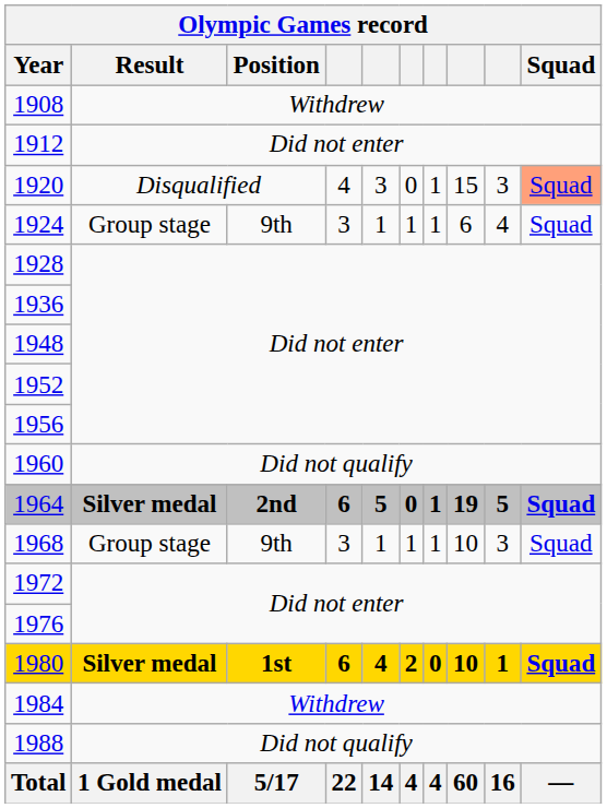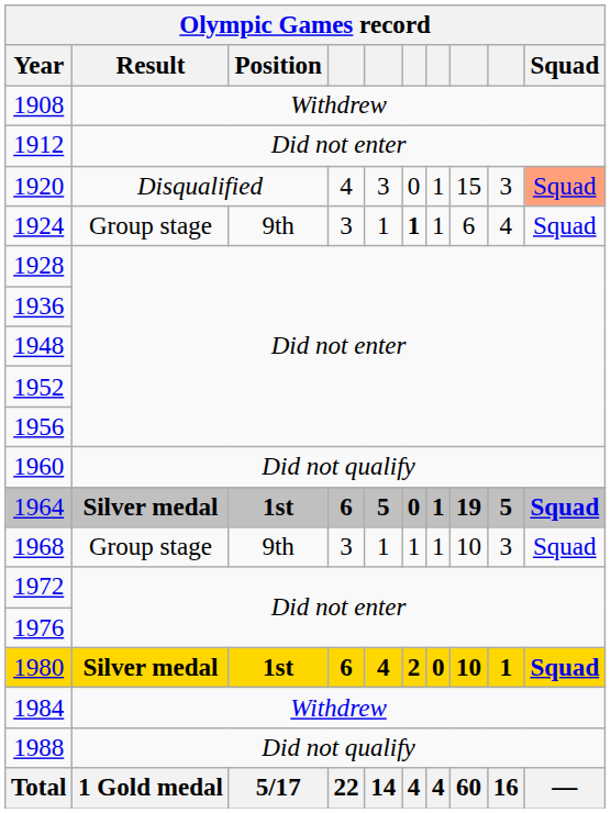 <table class="wikitable" style="text-align: center;">
 <tr>
 <th colspan=11><a href='#'>Olympic Games</a> record</th>
 </tr>
 <tr>
 <th>Year</th>
 <th>Result</th>
 <th>Position</th>
 <th></th>
 <th></th>
 <th></th>
 <th></th>
 <th></th>
 <th></th>
 <th>Squad</th>
 </tr>
 <tr>
 <td> <a href='#'>1908</a></td>
 <td colspan=9><em>Withdrew</em></td>
 </tr>
 <tr>
 <td> <a href='#'>1912</a></td>
 <td colspan=9><em>Did not enter</em></td>
 </tr>
 <tr>
 <td> <a href='#'>1920</a></td>
 <td colspan=2><em>Disqualified</em></td>
 <td>4</td>
 <td>3</td>
 <td>0</td>
 <td>1</td>
 <td>15</td>
 <td>3</td>
 <td style="background: lightsalmon;"><a href='#'>Squad</a></td>
 </tr>
 <tr>
 <td> <a href='#'>1924</a></td>
 <td>Group stage</td>
 <td>9th</td>
 <td>3</td>
 <td>1</td>
-<td>1</td>
+<td><strong>1</strong></td>
 <td>1</td>
 <td>6</td>
 <td>4</td>
 <td><a href='#'>Squad</a></td>
 </tr>
 <tr>
 <td> <a href='#'>1928</a></td>
 <td colspan=9 rowspan=5><em>Did not enter</em></td>
 </tr>
 <tr>
 <td> <a href='#'>1936</a></td>
 </tr>
 <tr>
 <td> <a href='#'>1948</a></td>
 </tr>
 <tr>
 <td> <a href='#'>1952</a></td>
 </tr>
 <tr>
 <td> <a href='#'>1956</a></td>
 </tr>
 <tr>
 <td> <a href='#'>1960</a></td>
 <td colspan=9><em>Did not qualify</em></td>
 </tr>
 <tr bgcolor=Silver>
 <td> <a href='#'>1964</a></td>
 <td><strong>Silver medal</strong></td>
-<td><strong>2nd</strong></td>
+<td><strong>1st</strong></td>
 <td><strong>6</strong></td>
 <td><strong>5</strong></td>
 <td><strong>0</strong></td>
 <td><strong>1</strong></td>
 <td><strong>19</strong></td>
 <td><strong>5</strong></td>
 <td><strong><a href='#'>Squad</a></strong></td>
 </tr>
 <tr>
 <td> <a href='#'>1968</a></td>
 <td>Group stage</td>
 <td>9th</td>
 <td>3</td>
 <td>1</td>
 <td>1</td>
 <td>1</td>
 <td>10</td>
 <td>3</td>
 <td><a href='#'>Squad</a></td>
 </tr>
 <tr>
 <td> <a href='#'>1972</a></td>
 <td colspan=9 rowspan=2><em>Did not enter</em></td>
 </tr>
 <tr>
 <td> <a href='#'>1976</a></td>
 </tr>
 <tr bgcolor=Gold>
 <td> <a href='#'>1980</a></td>
 <td><strong>Silver medal</strong></td>
 <td><strong>1st</strong></td>
 <td><strong>6</strong></td>
 <td><strong>4</strong></td>
 <td><strong>2</strong></td>
 <td><strong>0</strong></td>
 <td><strong>10</strong></td>
 <td><strong>1</strong></td>
 <td><strong><a href='#'>Squad</a></strong></td>
 </tr>
 <tr>
 <td> <a href='#'>1984</a></td>
 <td colspan=9><em><a href='#'>Withdrew</a></em></td>
 </tr>
 <tr>
 <td> <a href='#'>1988</a></td>
 <td colspan=9><em>Did not qualify</em></td>
 </tr>
 <tr>
 <th>Total</th>
 <th>1 Gold medal</th>
 <th>5/17</th>
 <th>22</th>
 <th>14</th>
 <th>4</th>
 <th>4</th>
 <th>60</th>
 <th>16</th>
 <th>—</th>
 </tr>
 </table>
